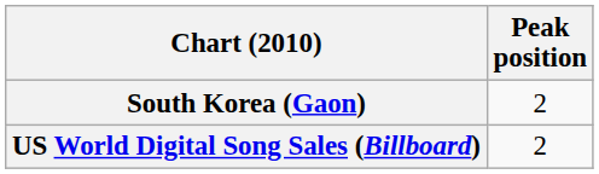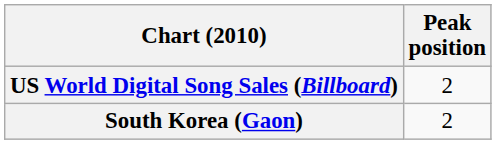 <table class="wikitable plainrowheaders">
 <tr>
 <th scope="col">Chart (2010)</th>
 <th scope="col">Peak<br>position</th>
 </tr>
 <tr>
+<th scope="row">US <a href='#'>World Digital Song Sales</a> (<em><a href='#'>Billboard</a></em>)</th>
+<td align="center">2</td>
+</tr>
+<tr>
 <th scope="row">South Korea (<a href='#'>Gaon</a>)</th>
 <td align="center">2</td>
 </tr>
-<tr>
-<th scope="row">US <a href='#'>World Digital Song Sales</a> (<em><a href='#'>Billboard</a></em>)</th>
-<td align="center">2</td>
-</tr>
 </table>
